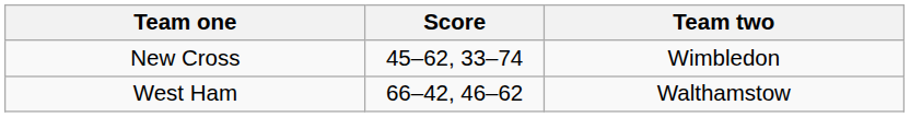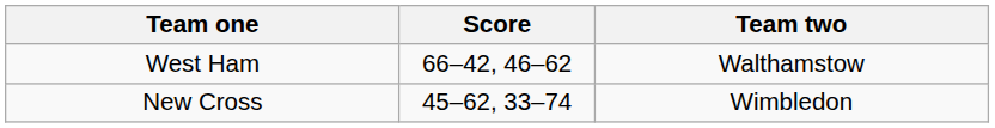 <table class="wikitable" style="text-align: center">
 <tr>
 <th width=250>Team one</th>
 <th width=120>Score</th>
 <th width=250>Team two</th>
 </tr>
 <tr>
+<td>West Ham</td>
+<td>66–42, 46–62</td>
+<td>Walthamstow</td>
+</tr>
+<tr>
 <td>New Cross</td>
 <td>45–62, 33–74</td>
 <td>Wimbledon</td>
 </tr>
-<tr>
-<td>West Ham</td>
-<td>66–42, 46–62</td>
-<td>Walthamstow</td>
-</tr>
 </table>
